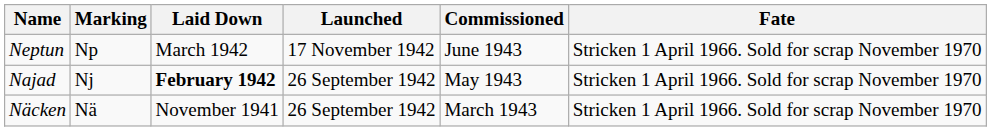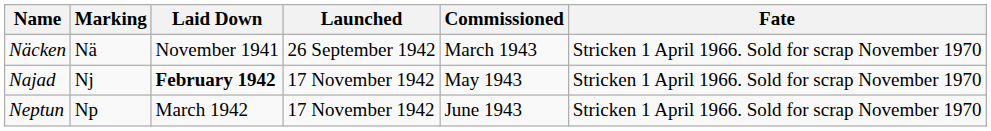 <table class="wikitable" border="1">
 <tr>
 <th>Name</th>
 <th>Marking</th>
 <th>Laid Down</th>
 <th>Launched</th>
 <th>Commissioned</th>
 <th>Fate</th>
 </tr>
 <tr>
+<td><em>Näcken</em></td>
+<td>Nä</td>
+<td>November 1941</td>
+<td>26 September 1942</td>
+<td>March 1943</td>
+<td>Stricken 1 April 1966. Sold for scrap November 1970</td>
+</tr>
+<tr>
+<td><em>Najad</em></td>
+<td>Nj</td>
+<td><strong>February 1942</strong></td>
+<td>17 November 1942</td>
+<td>May 1943</td>
+<td>Stricken 1 April 1966. Sold for scrap November 1970</td>
+</tr>
+<tr>
 <td><em>Neptun</em></td>
 <td>Np</td>
 <td>March 1942</td>
 <td>17 November 1942</td>
 <td>June 1943</td>
 <td>Stricken 1 April 1966. Sold for scrap November 1970</td>
 </tr>
-<tr>
-<td><em>Najad</em></td>
-<td>Nj</td>
-<td><strong>February 1942</strong></td>
-<td>26 September 1942</td>
-<td>May 1943</td>
-<td>Stricken 1 April 1966. Sold for scrap November 1970</td>
-</tr>
-<tr>
-<td><em>Näcken</em></td>
-<td>Nä</td>
-<td>November 1941</td>
-<td>26 September 1942</td>
-<td>March 1943</td>
-<td>Stricken 1 April 1966. Sold for scrap November 1970</td>
-</tr>
 </table>
